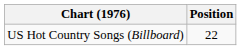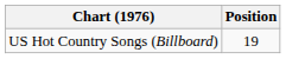 <table class="wikitable">
 <tr>
 <th>Chart (1976)</th>
 <th>Position</th>
 </tr>
 <tr>
 <td>US Hot Country Songs (<em>Billboard</em>)</td>
-<td align="center">22</td>
+<td align="center">19</td>
 </tr>
 </table>
